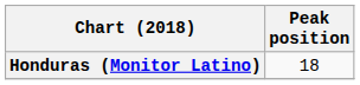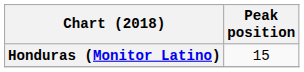 <table class="wikitable sortable plainrowheaders" style="text-align:center">
 <tr>
 <th scope="col">Chart (2018)</th>
 <th scope="col">Peak<br> position</th>
 </tr>
 <tr>
 <th scope="row">Honduras (<a href='#'>Monitor Latino</a>)</th>
-<td>18</td>
+<td>15</td>
 </tr>
 <tr>
 </tr>
 </table>
